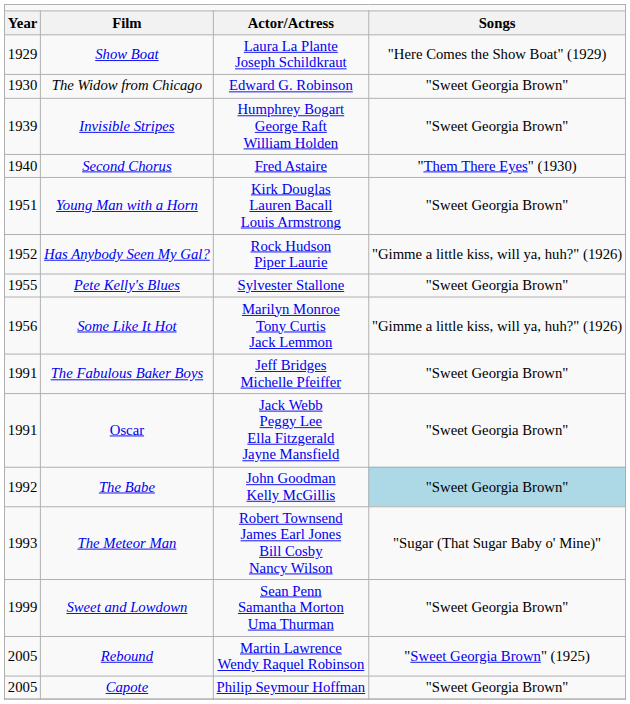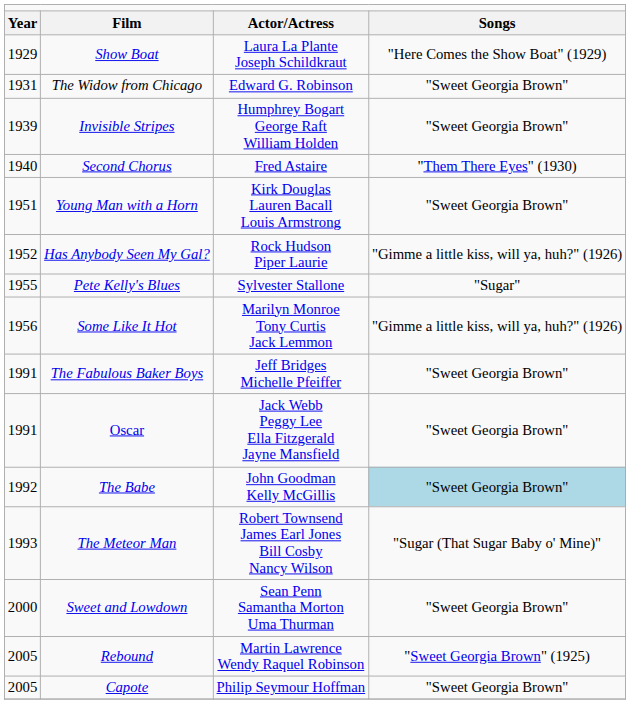 <table class=wikitable>
 <tr>
 <td colspan=5 align=center></td>
 </tr>
 <tr>
 <th>Year</th>
 <th>Film</th>
 <th>Actor/Actress</th>
 <th>Songs</th>
 </tr>
 <tr align=center>
 <td>1929</td>
 <td><em><a href='#'>Show Boat</a></em></td>
 <td><a href='#'>Laura La Plante</a><br><a href='#'>Joseph Schildkraut</a></td>
 <td>"Here Comes the Show Boat" (1929)</td>
 </tr>
 <tr align=center>
-<td>1930</td>
+<td>1931</td>
 <td><em>The Widow from Chicago</em></td>
 <td><a href='#'>Edward G. Robinson</a></td>
 <td>"Sweet Georgia Brown"</td>
 </tr>
 <tr align=center>
 <td>1939</td>
 <td><em><a href='#'>Invisible Stripes</a></em></td>
 <td><a href='#'>Humphrey Bogart</a><br><a href='#'>George Raft</a><br><a href='#'>William Holden</a></td>
 <td>"Sweet Georgia Brown"</td>
 </tr>
 <tr align=center>
 <td>1940</td>
 <td><em><a href='#'>Second Chorus</a></em></td>
 <td><a href='#'>Fred Astaire</a></td>
 <td>"<a href='#'>Them There Eyes</a>" (1930)</td>
 </tr>
 <tr align=center>
 <td>1951</td>
 <td><em><a href='#'>Young Man with a Horn</a></em></td>
 <td><a href='#'>Kirk Douglas</a><br><a href='#'>Lauren Bacall</a><br><a href='#'>Louis Armstrong</a></td>
 <td>"Sweet Georgia Brown"</td>
 </tr>
 <tr align=center>
 <td>1952</td>
 <td><em><a href='#'>Has Anybody Seen My Gal?</a></em></td>
 <td><a href='#'>Rock Hudson</a><br><a href='#'>Piper Laurie</a></td>
 <td>"Gimme a little kiss, will ya, huh?" (1926)</td>
 </tr>
 <tr align=center>
 <td>1955</td>
 <td><em><a href='#'>Pete Kelly's Blues</a></em></td>
 <td><a href='#'>Sylvester Stallone</a></td>
-<td>"Sweet Georgia Brown"</td>
+<td>"Sugar"</td>
 </tr>
 <tr align=center>
 <td>1956</td>
 <td><em><a href='#'>Some Like It Hot</a></em></td>
 <td><a href='#'>Marilyn Monroe</a><br><a href='#'>Tony Curtis</a><br><a href='#'>Jack Lemmon</a></td>
 <td>"Gimme a little kiss, will ya, huh?" (1926)</td>
 </tr>
 <tr align=center>
 <td>1991</td>
 <td><em><a href='#'>The Fabulous Baker Boys</a></em></td>
 <td><a href='#'>Jeff Bridges</a><br><a href='#'>Michelle Pfeiffer</a></td>
 <td>"Sweet Georgia Brown"</td>
 </tr>
 <tr align=center>
 <td>1991</td>
 <td><a href='#'>Oscar</a></td>
 <td><a href='#'>Jack Webb</a><br><a href='#'>Peggy Lee</a><br><a href='#'>Ella Fitzgerald</a><br><a href='#'>Jayne Mansfield</a></td>
 <td>"Sweet Georgia Brown"</td>
 </tr>
 <tr align=center>
 <td>1992</td>
 <td><em><a href='#'>The Babe</a></em></td>
 <td><a href='#'>John Goodman</a><br><a href='#'>Kelly McGillis</a></td>
 <td style="background: lightblue;">"Sweet Georgia Brown"</td>
 </tr>
 <tr align=center>
 <td>1993</td>
 <td><em><a href='#'>The Meteor Man</a></em></td>
 <td><a href='#'>Robert Townsend</a><br><a href='#'>James Earl Jones</a><br><a href='#'>Bill Cosby</a><br><a href='#'>Nancy Wilson</a></td>
 <td>"Sugar (That Sugar Baby o' Mine)"</td>
 </tr>
 <tr align=center>
-<td>1999</td>
+<td>2000</td>
 <td><em><a href='#'>Sweet and Lowdown</a></em></td>
 <td><a href='#'>Sean Penn</a><br><a href='#'>Samantha Morton</a><br><a href='#'>Uma Thurman</a></td>
 <td>"Sweet Georgia Brown"</td>
 </tr>
 <tr align=center>
 <td>2005</td>
 <td><em><a href='#'>Rebound</a></em></td>
 <td><a href='#'>Martin Lawrence</a><br><a href='#'>Wendy Raquel Robinson</a></td>
 <td>"<a href='#'>Sweet Georgia Brown</a>" (1925)</td>
 </tr>
 <tr align=center>
 <td>2005</td>
 <td><em><a href='#'>Capote</a></em></td>
 <td><a href='#'>Philip Seymour Hoffman</a></td>
 <td>"Sweet Georgia Brown"</td>
 </tr>
 <tr align=center>
 </tr>
 </table>
